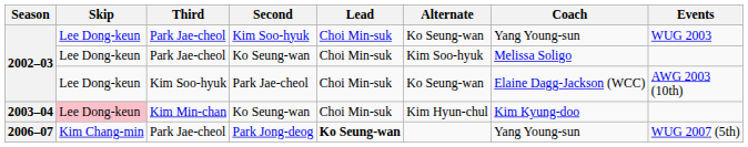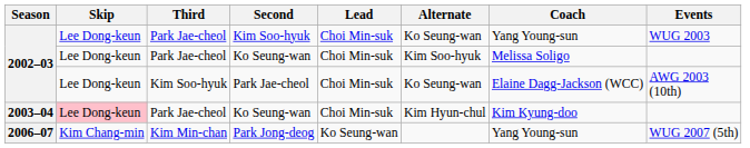 <table class="wikitable">
 <tr>
 <th scope="col">Season</th>
 <th scope="col">Skip</th>
 <th scope="col">Third</th>
 <th scope="col">Second</th>
 <th scope="col">Lead</th>
 <th scope="col">Alternate</th>
 <th scope="col">Coach</th>
 <th scope="col">Events</th>
 </tr>
 <tr>
 <th scope="row" rowspan=3>2002–03</th>
 <td><a href='#'>Lee Dong-keun</a></td>
 <td><a href='#'>Park Jae-cheol</a></td>
 <td><a href='#'>Kim Soo-hyuk</a></td>
 <td><a href='#'>Choi Min-suk</a></td>
 <td>Ko Seung-wan</td>
 <td>Yang Young-sun</td>
 <td><a href='#'>WUG 2003</a> </td>
 </tr>
 <tr>
 <td>Lee Dong-keun</td>
 <td>Park Jae-cheol</td>
 <td>Ko Seung-wan</td>
 <td>Choi Min-suk</td>
 <td>Kim Soo-hyuk</td>
 <td><a href='#'>Melissa Soligo</a></td>
 <td> </td>
 </tr>
 <tr>
 <td>Lee Dong-keun</td>
 <td>Kim Soo-hyuk</td>
 <td>Park Jae-cheol</td>
 <td>Choi Min-suk</td>
 <td>Ko Seung-wan</td>
 <td><a href='#'>Elaine Dagg-Jackson</a> (WCC)</td>
 <td><a href='#'>AWG 2003</a> <br> (10th)</td>
 </tr>
 <tr>
 <th scope="row">2003–04</th>
 <td style="background: pink;">Lee Dong-keun</td>
-<td><a href='#'>Kim Min-chan</a></td>
+<td>Park Jae-cheol</td>
 <td>Ko Seung-wan</td>
 <td>Choi Min-suk</td>
 <td>Kim Hyun-chul</td>
 <td><a href='#'>Kim Kyung-doo</a></td>
 <td> </td>
 </tr>
 <tr>
 <th scope="row">2006–07</th>
 <td><a href='#'>Kim Chang-min</a></td>
-<td>Park Jae-cheol</td>
+<td><a href='#'>Kim Min-chan</a></td>
 <td><a href='#'>Park Jong-deog</a></td>
-<td><strong>Ko Seung-wan</strong></td>
+<td>Ko Seung-wan</td>
 <td></td>
 <td>Yang Young-sun</td>
 <td><a href='#'>WUG 2007</a> (5th)</td>
 </tr>
 </table>
